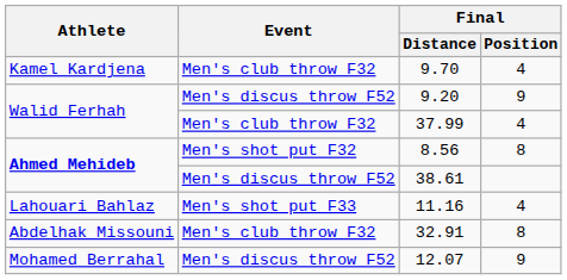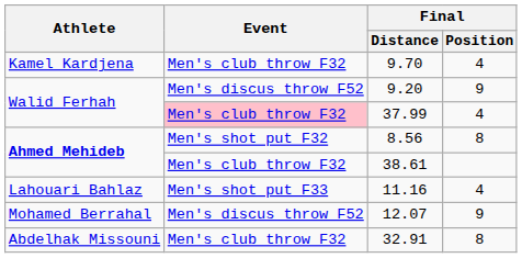 <table class=wikitable style="font-size:90%">
 <tr>
 <th rowspan="2">Athlete</th>
 <th rowspan="2">Event</th>
 <th colspan="2">Final</th>
 </tr>
 <tr style="font-size:95%">
 <th>Distance</th>
 <th>Position</th>
 </tr>
 <tr align="center">
 <td align=left><a href='#'>Kamel Kardjena</a></td>
 <td align=left><a href='#'>Men's club throw F32</a></td>
 <td>9.70</td>
 <td>4</td>
 </tr>
 <tr align=center>
 <td align=left rowspan=2><a href='#'>Walid Ferhah</a></td>
 <td align=left><a href='#'>Men's discus throw F52</a></td>
 <td>9.20</td>
 <td>9</td>
 </tr>
 <tr align=center>
-<td align=left><a href='#'>Men's club throw F32</a></td>
+<td align=left style="background: pink;"><a href='#'>Men's club throw F32</a></td>
 <td>37.99</td>
 <td>4</td>
 </tr>
 <tr align=center>
 <td align=left rowspan=2><strong><a href='#'>Ahmed Mehideb</a></strong></td>
 <td align=left><a href='#'>Men's shot put F32</a></td>
 <td>8.56</td>
 <td>8</td>
 </tr>
 <tr align=center>
-<td align=left><a href='#'>Men's discus throw F52</a></td>
+<td align=left><a href='#'>Men's club throw F32</a></td>
 <td>38.61</td>
 <td></td>
 </tr>
 <tr align=center>
 <td align=left><a href='#'>Lahouari Bahlaz</a></td>
 <td align=left><a href='#'>Men's shot put F33</a></td>
 <td>11.16</td>
 <td>4</td>
 </tr>
 <tr align=center>
+<td align=left><a href='#'>Mohamed Berrahal</a></td>
+<td align=left><a href='#'>Men's discus throw F52</a></td>
+<td>12.07</td>
+<td>9</td>
+</tr>
+<tr align=center>
 <td align=left><a href='#'>Abdelhak Missouni</a></td>
 <td align=left><a href='#'>Men's club throw F32</a></td>
 <td>32.91</td>
 <td>8</td>
 </tr>
-<tr align=center>
-<td align=left><a href='#'>Mohamed Berrahal</a></td>
-<td align=left><a href='#'>Men's discus throw F52</a></td>
-<td>12.07</td>
-<td>9</td>
-</tr>
 </table>
